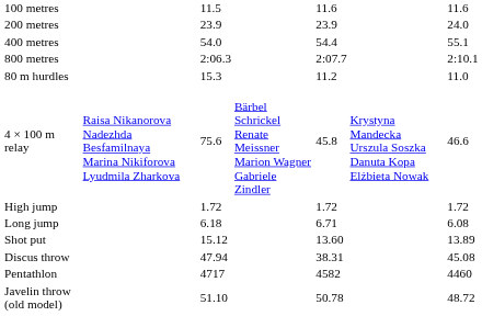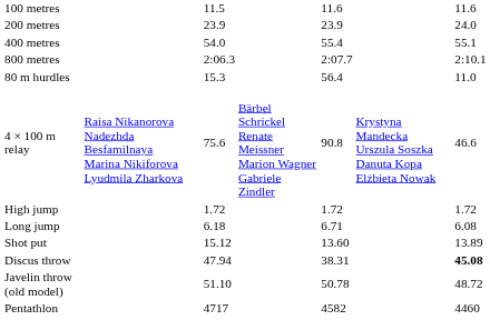 <table>
 <tr>
 <td>100 metres</td>
 <td></td>
 <td>11.5</td>
 <td></td>
 <td>11.6</td>
 <td></td>
 <td>11.6</td>
 </tr>
 <tr>
 <td>200 metres</td>
 <td></td>
 <td>23.9</td>
 <td></td>
 <td>23.9</td>
 <td></td>
 <td>24.0</td>
 </tr>
 <tr>
 <td>400 metres</td>
 <td></td>
 <td>54.0</td>
 <td></td>
-<td>54.4</td>
+<td>55.4</td>
 <td></td>
 <td>55.1</td>
 </tr>
 <tr>
 <td>800 metres</td>
 <td></td>
 <td>2:06.3</td>
 <td></td>
 <td>2:07.7</td>
 <td></td>
 <td>2:10.1</td>
 </tr>
 <tr>
 <td>80 m hurdles</td>
 <td></td>
 <td>15.3</td>
 <td></td>
-<td>11.2</td>
+<td>56.4</td>
 <td></td>
 <td>11.0</td>
 </tr>
 <tr>
 <td>4 × 100 m relay</td>
 <td><br><a href='#'>Raisa Nikanorova</a><br><a href='#'>Nadezhda Besfamilnaya</a><br><a href='#'>Marina Nikiforova</a><br><a href='#'>Lyudmila Zharkova</a></td>
 <td>75.6</td>
 <td><br><a href='#'>Bärbel Schrickel</a><br><a href='#'>Renate Meissner</a><br><a href='#'>Marion Wagner</a><br><a href='#'>Gabriele Zindler</a></td>
-<td>45.8</td>
+<td>90.8</td>
 <td><br><a href='#'>Krystyna Mandecka</a><br><a href='#'>Urszula Soszka</a><br><a href='#'>Danuta Kopa</a><br><a href='#'>Elżbieta Nowak</a></td>
 <td>46.6</td>
 </tr>
 <tr>
 <td>High jump</td>
 <td></td>
 <td>1.72</td>
 <td></td>
 <td>1.72</td>
 <td></td>
 <td>1.72</td>
 </tr>
 <tr>
 <td>Long jump</td>
 <td></td>
 <td>6.18</td>
 <td></td>
 <td>6.71</td>
 <td></td>
 <td>6.08</td>
 </tr>
 <tr>
 <td>Shot put</td>
 <td></td>
 <td>15.12</td>
 <td></td>
 <td>13.60</td>
 <td></td>
 <td>13.89</td>
 </tr>
 <tr>
 <td>Discus throw</td>
 <td></td>
 <td>47.94</td>
 <td></td>
 <td>38.31</td>
 <td></td>
-<td>45.08</td>
+<td><strong>45.08</strong></td>
+</tr>
+<tr>
+<td>Javelin throw<br>(old model)</td>
+<td></td>
+<td>51.10</td>
+<td></td>
+<td>50.78</td>
+<td></td>
+<td>48.72</td>
 </tr>
 <tr>
 <td>Pentathlon</td>
 <td></td>
 <td>4717</td>
 <td></td>
 <td>4582</td>
 <td></td>
 <td>4460</td>
 </tr>
-<tr>
-<td>Javelin throw<br>(old model)</td>
-<td></td>
-<td>51.10</td>
-<td></td>
-<td>50.78</td>
-<td></td>
-<td>48.72</td>
-</tr>
 </table>
